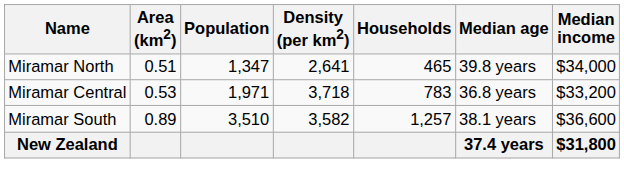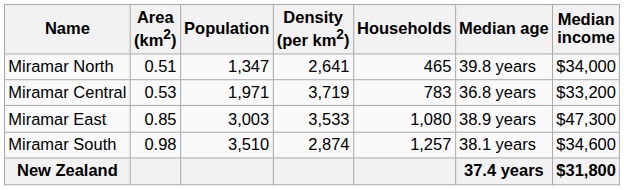 <table class="wikitable">
 <tr>
 <th>Name</th>
 <th>Area<br>(km<sup>2</sup>)</th>
 <th>Population</th>
 <th>Density<br>(per km<sup>2</sup>)</th>
 <th>Households</th>
 <th>Median age</th>
 <th>Median<br>income</th>
 </tr>
 <tr>
 <td>Miramar North</td>
 <td style="text-align:right;">0.51</td>
 <td style="text-align:right;">1,347</td>
 <td style="text-align:right;">2,641</td>
 <td style="text-align:right;">465</td>
 <td>39.8 years</td>
 <td>$34,000</td>
 </tr>
 <tr>
 <td>Miramar Central</td>
 <td style="text-align:right;">0.53</td>
 <td style="text-align:right;">1,971</td>
-<td style="text-align:right;">3,718</td>
+<td style="text-align:right;">3,719</td>
 <td style="text-align:right;">783</td>
 <td>36.8 years</td>
 <td>$33,200</td>
 </tr>
 <tr>
+<td>Miramar East</td>
+<td style="text-align:right;">0.85</td>
+<td style="text-align:right;">3,003</td>
+<td style="text-align:right;">3,533</td>
+<td style="text-align:right;">1,080</td>
+<td>38.9 years</td>
+<td>$47,300</td>
+</tr>
+<tr>
 <td>Miramar South</td>
-<td style="text-align:right;">0.89</td>
+<td style="text-align:right;">0.98</td>
 <td style="text-align:right;">3,510</td>
-<td style="text-align:right;">3,582</td>
+<td style="text-align:right;">2,874</td>
 <td style="text-align:right;">1,257</td>
 <td>38.1 years</td>
-<td>$36,600</td>
+<td>$34,600</td>
 </tr>
 <tr>
 <th>New Zealand</th>
 <th></th>
 <th></th>
 <th></th>
 <th></th>
 <th>37.4 years</th>
 <th style="text-align:left;">$31,800</th>
 </tr>
 </table>
